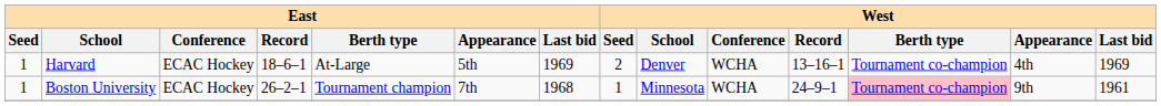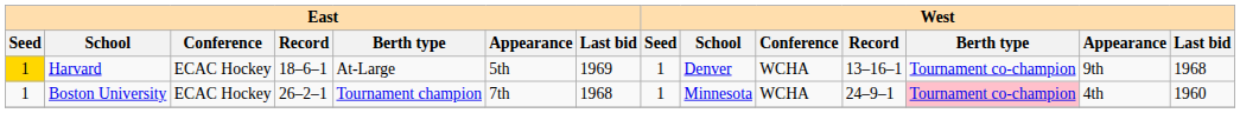 <table class="wikitable">
 <tr>
 <th colspan="7" style="background:#ffdead;">East</th>
 <th colspan="7" style="background:#ffdead;">West</th>
 </tr>
 <tr>
 <th>Seed</th>
 <th>School</th>
 <th>Conference</th>
 <th>Record</th>
 <th>Berth type</th>
 <th>Appearance</th>
 <th>Last bid</th>
 <th>Seed</th>
 <th>School</th>
 <th>Conference</th>
 <th>Record</th>
 <th>Berth type</th>
 <th>Appearance</th>
 <th>Last bid</th>
 </tr>
 <tr>
-<td align=center>1</td>
+<td align=center style="background: gold;">1</td>
 <td><a href='#'>Harvard</a></td>
 <td>ECAC Hockey</td>
 <td>18–6–1</td>
 <td>At-Large</td>
 <td>5th</td>
 <td>1969</td>
-<td align=center>2</td>
+<td align=center>1</td>
 <td><a href='#'>Denver</a></td>
 <td>WCHA</td>
 <td>13–16–1</td>
 <td><a href='#'>Tournament co-champion</a></td>
-<td>4th</td>
-<td>1969</td>
+<td>9th</td>
+<td>1968</td>
 </tr>
 <tr>
 <td align=center>1</td>
 <td><a href='#'>Boston University</a></td>
 <td>ECAC Hockey</td>
 <td>26–2–1</td>
 <td><a href='#'>Tournament champion</a></td>
 <td>7th</td>
 <td>1968</td>
 <td align=center>1</td>
 <td><a href='#'>Minnesota</a></td>
 <td>WCHA</td>
 <td>24–9–1</td>
 <td style="background: pink;"><a href='#'>Tournament co-champion</a></td>
-<td>9th</td>
-<td>1961</td>
+<td>4th</td>
+<td>1960</td>
 </tr>
 <tr>
 </tr>
 </table>
